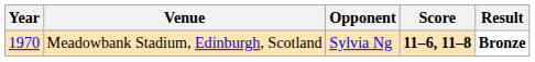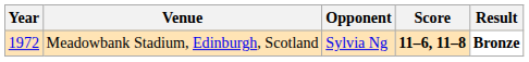 <table class="sortable wikitable" style="font-size: 90%;">
 <tr>
 <th>Year</th>
 <th>Venue</th>
 <th>Opponent</th>
 <th>Score</th>
 <th>Result</th>
 </tr>
 <tr style="background:#FFE4B5">
-<td align="center"><a href='#'>1970</a></td>
+<td align="center"><a href='#'>1972</a></td>
 <td align="left">Meadowbank Stadium, <a href='#'>Edinburgh</a>, Scotland</td>
 <td align="left"> <a href='#'>Sylvia Ng</a></td>
 <td align="left"><strong>11–6, 11–8</strong></td>
 <td style="text-align:left; background:white"> <strong>Bronze</strong></td>
 </tr>
 </table>
